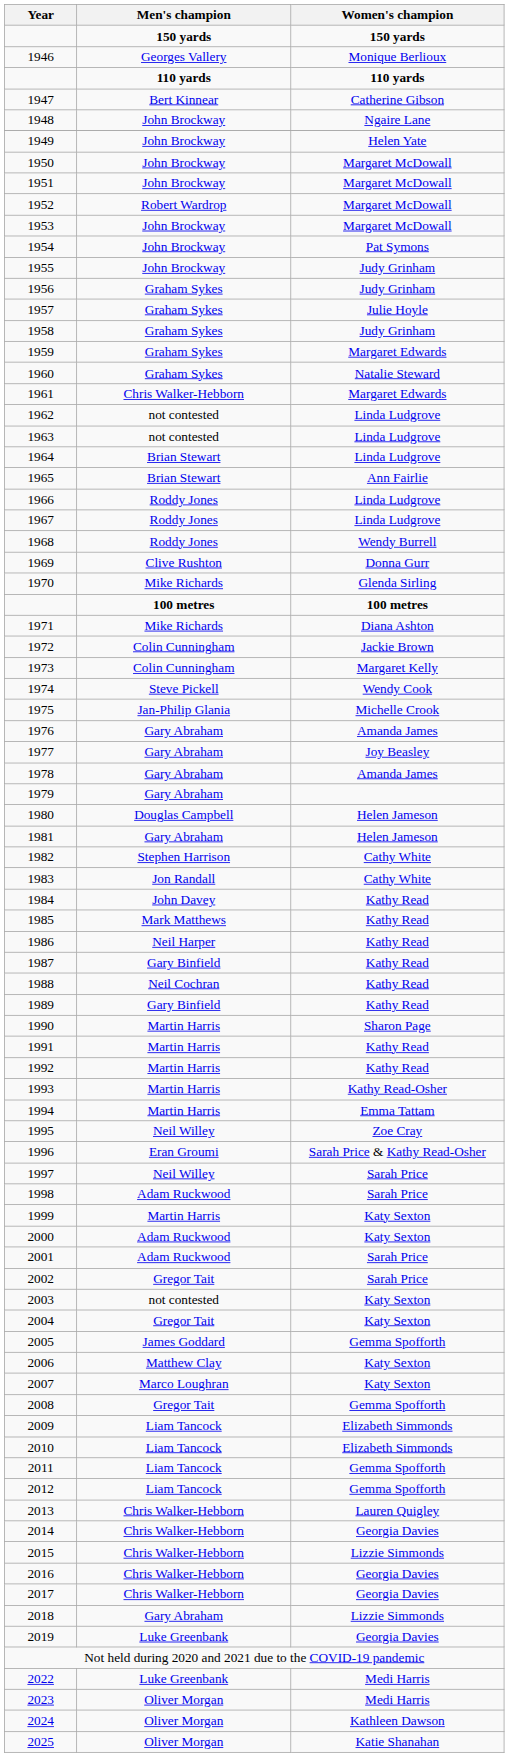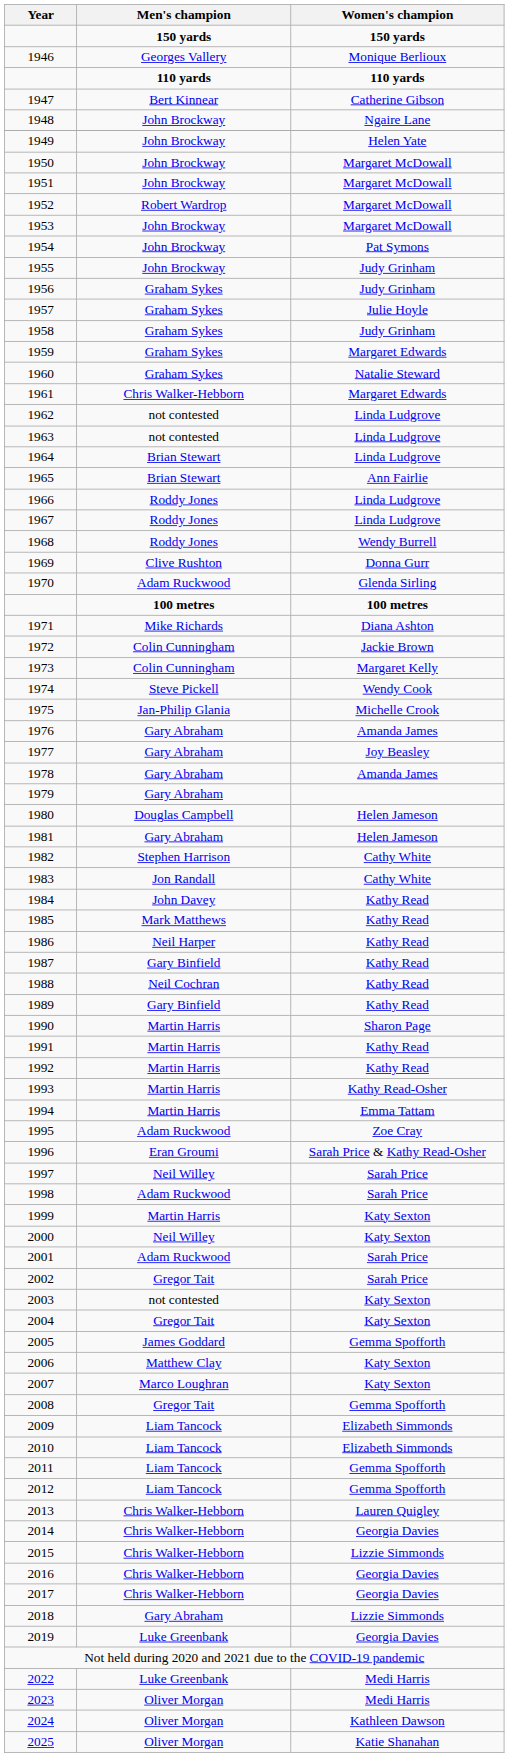 <table class="wikitable" style="text-align:center">
 <tr>
 <th width=80>Year</th>
 <th width=250>Men's champion</th>
 <th width=250>Women's champion</th>
 </tr>
 <tr>
 <td></td>
 <td><strong>150 yards</strong></td>
 <td><strong>150 yards</strong></td>
 </tr>
 <tr>
 <td>1946</td>
 <td><a href='#'>Georges Vallery</a></td>
 <td><a href='#'>Monique Berlioux</a></td>
 </tr>
 <tr>
 <td></td>
 <td><strong>110 yards</strong></td>
 <td><strong>110 yards</strong></td>
 </tr>
 <tr>
 <td>1947</td>
 <td><a href='#'>Bert Kinnear</a></td>
 <td><a href='#'>Catherine Gibson</a></td>
 </tr>
 <tr>
 <td>1948</td>
 <td><a href='#'>John Brockway</a></td>
 <td><a href='#'>Ngaire Lane</a></td>
 </tr>
 <tr>
 </tr>
 <tr>
 <td>1949</td>
 <td><a href='#'>John Brockway</a></td>
 <td><a href='#'>Helen Yate</a></td>
 </tr>
 <tr>
 <td>1950</td>
 <td><a href='#'>John Brockway</a></td>
 <td><a href='#'>Margaret McDowall</a></td>
 </tr>
 <tr>
 <td>1951</td>
 <td><a href='#'>John Brockway</a></td>
 <td><a href='#'>Margaret McDowall</a></td>
 </tr>
 <tr>
 <td>1952</td>
 <td><a href='#'>Robert Wardrop</a></td>
 <td><a href='#'>Margaret McDowall</a></td>
 </tr>
 <tr>
 <td>1953</td>
 <td><a href='#'>John Brockway</a></td>
 <td><a href='#'>Margaret McDowall</a></td>
 </tr>
 <tr>
 <td>1954</td>
 <td><a href='#'>John Brockway</a></td>
 <td><a href='#'>Pat Symons</a></td>
 </tr>
 <tr>
 <td>1955</td>
 <td><a href='#'>John Brockway</a></td>
 <td><a href='#'>Judy Grinham</a></td>
 </tr>
 <tr>
 <td>1956</td>
 <td><a href='#'>Graham Sykes</a></td>
 <td><a href='#'>Judy Grinham</a></td>
 </tr>
 <tr>
 <td>1957</td>
 <td><a href='#'>Graham Sykes</a></td>
 <td><a href='#'>Julie Hoyle</a></td>
 </tr>
 <tr>
 <td>1958</td>
 <td><a href='#'>Graham Sykes</a></td>
 <td><a href='#'>Judy Grinham</a></td>
 </tr>
 <tr>
 <td>1959</td>
 <td><a href='#'>Graham Sykes</a></td>
 <td><a href='#'>Margaret Edwards</a></td>
 </tr>
 <tr>
 <td>1960</td>
 <td><a href='#'>Graham Sykes</a></td>
 <td><a href='#'>Natalie Steward</a></td>
 </tr>
 <tr>
 <td>1961</td>
 <td><a href='#'>Chris Walker-Hebborn</a></td>
 <td><a href='#'>Margaret Edwards</a></td>
 </tr>
 <tr>
 <td>1962</td>
 <td>not contested</td>
 <td><a href='#'>Linda Ludgrove</a></td>
 </tr>
 <tr>
 <td>1963</td>
 <td>not contested</td>
 <td><a href='#'>Linda Ludgrove</a></td>
 </tr>
 <tr>
 <td>1964</td>
 <td><a href='#'>Brian Stewart</a></td>
 <td><a href='#'>Linda Ludgrove</a></td>
 </tr>
 <tr>
 <td>1965</td>
 <td><a href='#'>Brian Stewart</a></td>
 <td><a href='#'>Ann Fairlie</a></td>
 </tr>
 <tr>
 <td>1966</td>
 <td><a href='#'>Roddy Jones</a></td>
 <td><a href='#'>Linda Ludgrove</a></td>
 </tr>
 <tr>
 <td>1967</td>
 <td><a href='#'>Roddy Jones</a></td>
 <td><a href='#'>Linda Ludgrove</a></td>
 </tr>
 <tr>
 <td>1968</td>
 <td><a href='#'>Roddy Jones</a></td>
 <td><a href='#'>Wendy Burrell</a></td>
 </tr>
 <tr>
 <td>1969</td>
 <td><a href='#'>Clive Rushton</a></td>
 <td><a href='#'>Donna Gurr</a></td>
 </tr>
 <tr>
 <td>1970</td>
-<td><a href='#'>Mike Richards</a></td>
+<td><a href='#'>Adam Ruckwood</a></td>
 <td><a href='#'>Glenda Sirling</a></td>
 </tr>
 <tr>
 <td></td>
 <td><strong>100 metres</strong></td>
 <td><strong>100 metres</strong></td>
 </tr>
 <tr>
 <td>1971</td>
 <td><a href='#'>Mike Richards</a></td>
 <td><a href='#'>Diana Ashton</a></td>
 </tr>
 <tr>
 <td>1972</td>
 <td><a href='#'>Colin Cunningham</a></td>
 <td><a href='#'>Jackie Brown</a></td>
 </tr>
 <tr>
 <td>1973</td>
 <td><a href='#'>Colin Cunningham</a></td>
 <td><a href='#'>Margaret Kelly</a></td>
 </tr>
 <tr>
 <td>1974</td>
 <td><a href='#'>Steve Pickell</a></td>
 <td><a href='#'>Wendy Cook</a></td>
 </tr>
 <tr>
 <td>1975</td>
 <td><a href='#'>Jan-Philip Glania</a></td>
 <td><a href='#'>Michelle Crook</a></td>
 </tr>
 <tr>
 <td>1976</td>
 <td><a href='#'>Gary Abraham</a></td>
 <td><a href='#'>Amanda James</a></td>
 </tr>
 <tr>
 <td>1977</td>
 <td><a href='#'>Gary Abraham</a></td>
 <td><a href='#'>Joy Beasley</a></td>
 </tr>
 <tr>
 <td>1978</td>
 <td><a href='#'>Gary Abraham</a></td>
 <td><a href='#'>Amanda James</a></td>
 </tr>
 <tr>
 <td>1979</td>
 <td><a href='#'>Gary Abraham</a></td>
 <td></td>
 </tr>
 <tr>
 <td>1980</td>
 <td><a href='#'>Douglas Campbell</a></td>
 <td><a href='#'>Helen Jameson</a></td>
 </tr>
 <tr>
 <td>1981</td>
 <td><a href='#'>Gary Abraham</a></td>
 <td><a href='#'>Helen Jameson</a></td>
 </tr>
 <tr>
 <td>1982</td>
 <td><a href='#'>Stephen Harrison</a></td>
 <td><a href='#'>Cathy White</a></td>
 </tr>
 <tr>
 <td>1983</td>
 <td><a href='#'>Jon Randall</a></td>
 <td><a href='#'>Cathy White</a></td>
 </tr>
 <tr>
 <td>1984</td>
 <td><a href='#'>John Davey</a></td>
 <td><a href='#'>Kathy Read</a></td>
 </tr>
 <tr>
 <td>1985</td>
 <td><a href='#'>Mark Matthews</a></td>
 <td><a href='#'>Kathy Read</a></td>
 </tr>
 <tr>
 <td>1986</td>
 <td><a href='#'>Neil Harper</a></td>
 <td><a href='#'>Kathy Read</a></td>
 </tr>
 <tr>
 <td>1987</td>
 <td><a href='#'>Gary Binfield</a></td>
 <td><a href='#'>Kathy Read</a></td>
 </tr>
 <tr>
 <td>1988</td>
 <td><a href='#'>Neil Cochran</a></td>
 <td><a href='#'>Kathy Read</a></td>
 </tr>
 <tr>
 <td>1989</td>
 <td><a href='#'>Gary Binfield</a></td>
 <td><a href='#'>Kathy Read</a></td>
 </tr>
 <tr>
 <td>1990</td>
 <td><a href='#'>Martin Harris</a></td>
 <td><a href='#'>Sharon Page</a></td>
 </tr>
 <tr>
 <td>1991</td>
 <td><a href='#'>Martin Harris</a></td>
 <td><a href='#'>Kathy Read</a></td>
 </tr>
 <tr>
 <td>1992</td>
 <td><a href='#'>Martin Harris</a></td>
 <td><a href='#'>Kathy Read</a></td>
 </tr>
 <tr>
 <td>1993</td>
 <td><a href='#'>Martin Harris</a></td>
 <td><a href='#'>Kathy Read-Osher</a></td>
 </tr>
 <tr>
 <td>1994</td>
 <td><a href='#'>Martin Harris</a></td>
 <td><a href='#'>Emma Tattam</a></td>
 </tr>
 <tr>
 <td>1995</td>
-<td><a href='#'>Neil Willey</a></td>
+<td><a href='#'>Adam Ruckwood</a></td>
 <td><a href='#'>Zoe Cray</a></td>
 </tr>
 <tr>
 <td>1996</td>
 <td><a href='#'>Eran Groumi</a></td>
 <td><a href='#'>Sarah Price</a> & <a href='#'>Kathy Read-Osher</a></td>
 </tr>
 <tr>
 <td>1997</td>
 <td><a href='#'>Neil Willey</a></td>
 <td><a href='#'>Sarah Price</a></td>
 </tr>
 <tr>
 <td>1998</td>
 <td><a href='#'>Adam Ruckwood</a></td>
 <td><a href='#'>Sarah Price</a></td>
 </tr>
 <tr>
 <td>1999</td>
 <td><a href='#'>Martin Harris</a></td>
 <td><a href='#'>Katy Sexton</a></td>
 </tr>
 <tr>
 <td>2000</td>
-<td><a href='#'>Adam Ruckwood</a></td>
+<td><a href='#'>Neil Willey</a></td>
 <td><a href='#'>Katy Sexton</a></td>
 </tr>
 <tr>
 <td>2001</td>
 <td><a href='#'>Adam Ruckwood</a></td>
 <td><a href='#'>Sarah Price</a></td>
 </tr>
 <tr>
 <td>2002</td>
 <td><a href='#'>Gregor Tait</a></td>
 <td><a href='#'>Sarah Price</a></td>
 </tr>
 <tr>
 <td>2003</td>
 <td>not contested</td>
 <td><a href='#'>Katy Sexton</a></td>
 </tr>
 <tr>
 <td>2004</td>
 <td><a href='#'>Gregor Tait</a></td>
 <td><a href='#'>Katy Sexton</a></td>
 </tr>
 <tr>
 <td>2005</td>
 <td><a href='#'>James Goddard</a></td>
 <td><a href='#'>Gemma Spofforth</a></td>
 </tr>
 <tr>
 <td>2006</td>
 <td><a href='#'>Matthew Clay</a></td>
 <td><a href='#'>Katy Sexton</a></td>
 </tr>
 <tr>
 <td>2007</td>
 <td><a href='#'>Marco Loughran</a></td>
 <td><a href='#'>Katy Sexton</a></td>
 </tr>
 <tr>
 <td>2008</td>
 <td><a href='#'>Gregor Tait</a></td>
 <td><a href='#'>Gemma Spofforth</a></td>
 </tr>
 <tr>
 <td>2009</td>
 <td><a href='#'>Liam Tancock</a></td>
 <td><a href='#'>Elizabeth Simmonds</a></td>
 </tr>
 <tr>
 <td>2010</td>
 <td><a href='#'>Liam Tancock</a></td>
 <td><a href='#'>Elizabeth Simmonds</a></td>
 </tr>
 <tr>
 <td>2011</td>
 <td><a href='#'>Liam Tancock</a></td>
 <td><a href='#'>Gemma Spofforth</a></td>
 </tr>
 <tr>
 <td>2012</td>
 <td><a href='#'>Liam Tancock</a></td>
 <td><a href='#'>Gemma Spofforth</a></td>
 </tr>
 <tr>
 <td>2013</td>
 <td><a href='#'>Chris Walker-Hebborn</a></td>
 <td><a href='#'>Lauren Quigley</a></td>
 </tr>
 <tr>
 <td>2014</td>
 <td><a href='#'>Chris Walker-Hebborn</a></td>
 <td><a href='#'>Georgia Davies</a></td>
 </tr>
 <tr>
 <td>2015</td>
 <td><a href='#'>Chris Walker-Hebborn</a></td>
 <td><a href='#'>Lizzie Simmonds</a></td>
 </tr>
 <tr>
 <td>2016</td>
 <td><a href='#'>Chris Walker-Hebborn</a></td>
 <td><a href='#'>Georgia Davies</a></td>
 </tr>
 <tr>
 <td>2017</td>
 <td><a href='#'>Chris Walker-Hebborn</a></td>
 <td><a href='#'>Georgia Davies</a></td>
 </tr>
 <tr>
 <td>2018</td>
 <td><a href='#'>Gary Abraham</a></td>
 <td><a href='#'>Lizzie Simmonds</a></td>
 </tr>
 <tr>
 <td>2019</td>
 <td><a href='#'>Luke Greenbank</a></td>
 <td><a href='#'>Georgia Davies</a></td>
 </tr>
 <tr>
 <td colspan=4>Not held during 2020 and 2021 due to the <a href='#'>COVID-19 pandemic</a></td>
 </tr>
 <tr>
 <td><a href='#'>2022</a></td>
 <td><a href='#'>Luke Greenbank</a></td>
 <td><a href='#'>Medi Harris</a></td>
 </tr>
 <tr>
 <td><a href='#'>2023</a></td>
 <td><a href='#'>Oliver Morgan</a></td>
 <td><a href='#'>Medi Harris</a></td>
 </tr>
 <tr>
 <td><a href='#'>2024</a></td>
 <td><a href='#'>Oliver Morgan</a></td>
 <td><a href='#'>Kathleen Dawson</a></td>
 </tr>
 <tr>
 <td><a href='#'>2025</a></td>
 <td><a href='#'>Oliver Morgan</a></td>
 <td><a href='#'>Katie Shanahan</a></td>
 </tr>
 </table>
